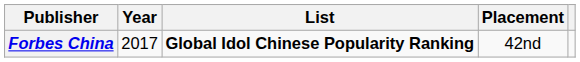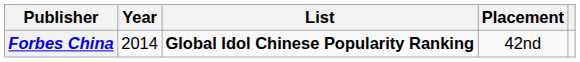 <table class="wikitable plainrowheaders">
 <tr>
 <th>Publisher</th>
 <th scope="col">Year</th>
 <th>List</th>
 <th>Placement</th>
 <th scope="col" class="unsortable"></th>
 </tr>
 <tr>
 <th scope="row"><em><a href='#'>Forbes China</a></em></th>
-<td>2017</td>
+<td>2014</td>
 <td><strong>Global Idol Chinese Popularity Ranking</strong></td>
 <td style="text-align:center">42nd</td>
 <td style="text-align:center"></td>
 </tr>
 </table>
